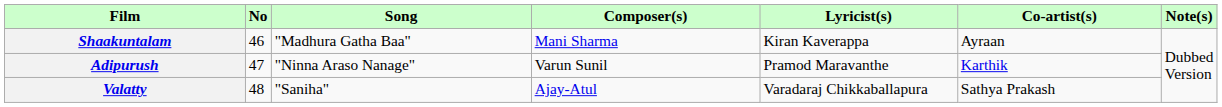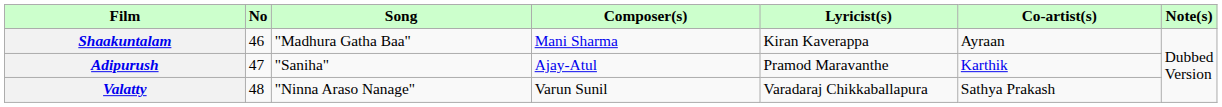 <table class="wikitable plainrowheaders" width="100%">
 <tr style="background:#cfc; text-align:center;">
 <td scope="col" width=21%><strong>Film</strong></td>
 <td><strong>No</strong></td>
 <td scope="col" width=23%><strong>Song</strong></td>
 <td scope="col" width=20%><strong>Composer(s)</strong></td>
 <td scope="col" width=17%><strong>Lyricist(s)</strong></td>
 <td scope="col" width=18%><strong>Co-artist(s)</strong></td>
 <td scope="col" width=18%><strong>Note(s)</strong></td>
 </tr>
 <tr>
 <th><em><a href='#'>Shaakuntalam</a></em></th>
 <td>46</td>
 <td>"Madhura Gatha Baa"</td>
 <td><a href='#'>Mani Sharma</a></td>
 <td>Kiran Kaverappa</td>
 <td>Ayraan</td>
 <td rowspan="3">Dubbed Version</td>
 </tr>
 <tr>
 <th><em><a href='#'>Adipurush</a></em></th>
 <td>47</td>
-<td>"Ninna Araso Nanage"</td>
-<td>Varun Sunil</td>
+<td>"Saniha"</td>
+<td><a href='#'>Ajay-Atul</a></td>
 <td>Pramod Maravanthe</td>
 <td><a href='#'>Karthik</a></td>
 </tr>
 <tr>
 <th><em><a href='#'>Valatty</a></em></th>
 <td>48</td>
-<td>"Saniha"</td>
-<td><a href='#'>Ajay-Atul</a></td>
+<td>"Ninna Araso Nanage"</td>
+<td>Varun Sunil</td>
 <td>Varadaraj Chikkaballapura</td>
 <td>Sathya Prakash</td>
 </tr>
 </table>
